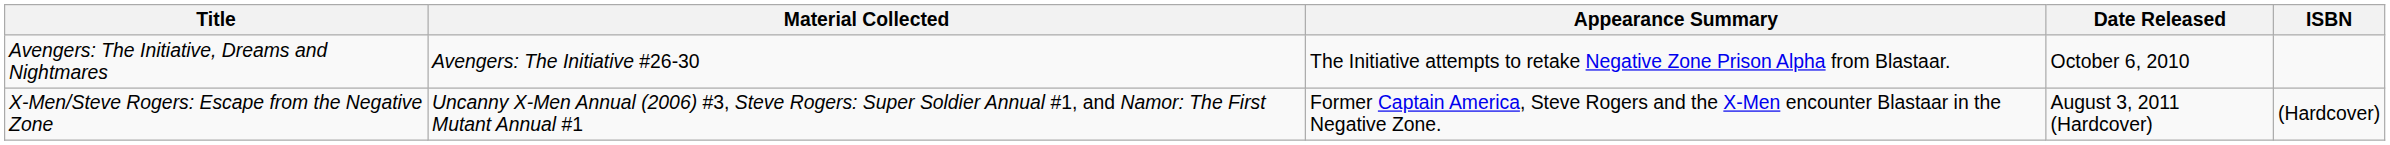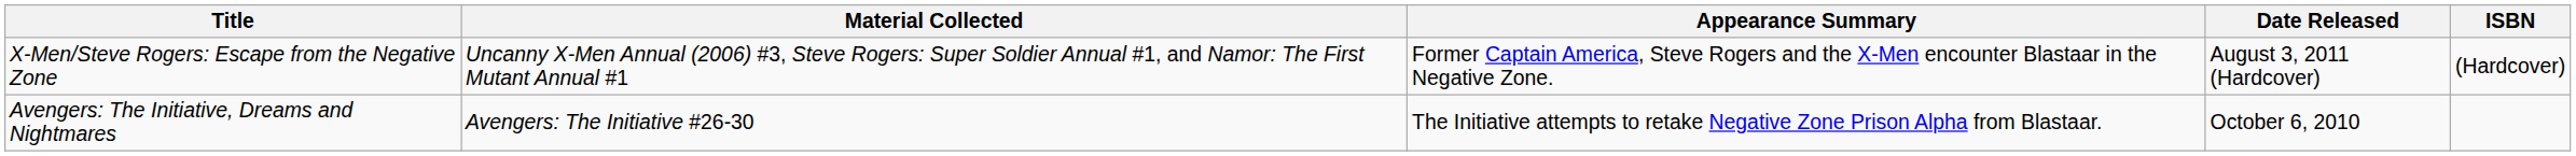 <table class="wikitable">
 <tr>
 <th>Title</th>
 <th>Material Collected</th>
 <th>Appearance Summary</th>
 <th>Date Released</th>
 <th>ISBN</th>
 </tr>
 <tr>
+<td><em>X-Men/Steve Rogers: Escape from the Negative Zone</em></td>
+<td><em>Uncanny X-Men Annual (2006)</em> #3, <em>Steve Rogers: Super Soldier Annual</em> #1, and <em>Namor: The First Mutant Annual</em> #1</td>
+<td>Former <a href='#'>Captain America</a>, Steve Rogers and the <a href='#'>X-Men</a> encounter Blastaar in the Negative Zone.</td>
+<td>August 3, 2011 (Hardcover)</td>
+<td> (Hardcover)</td>
+</tr>
+<tr>
 <td><em>Avengers: The Initiative, Dreams and Nightmares</em></td>
 <td><em>Avengers: The Initiative</em> #26-30</td>
 <td>The Initiative attempts to retake <a href='#'>Negative Zone Prison Alpha</a> from Blastaar.</td>
 <td>October 6, 2010</td>
 <td></td>
 </tr>
-<tr>
-<td><em>X-Men/Steve Rogers: Escape from the Negative Zone</em></td>
-<td><em>Uncanny X-Men Annual (2006)</em> #3, <em>Steve Rogers: Super Soldier Annual</em> #1, and <em>Namor: The First Mutant Annual</em> #1</td>
-<td>Former <a href='#'>Captain America</a>, Steve Rogers and the <a href='#'>X-Men</a> encounter Blastaar in the Negative Zone.</td>
-<td>August 3, 2011 (Hardcover)</td>
-<td> (Hardcover)</td>
-</tr>
 </table>
